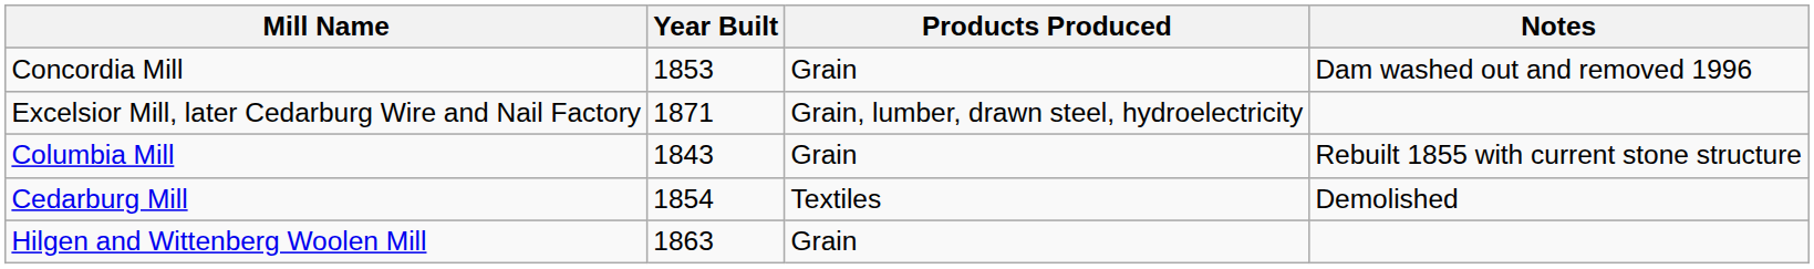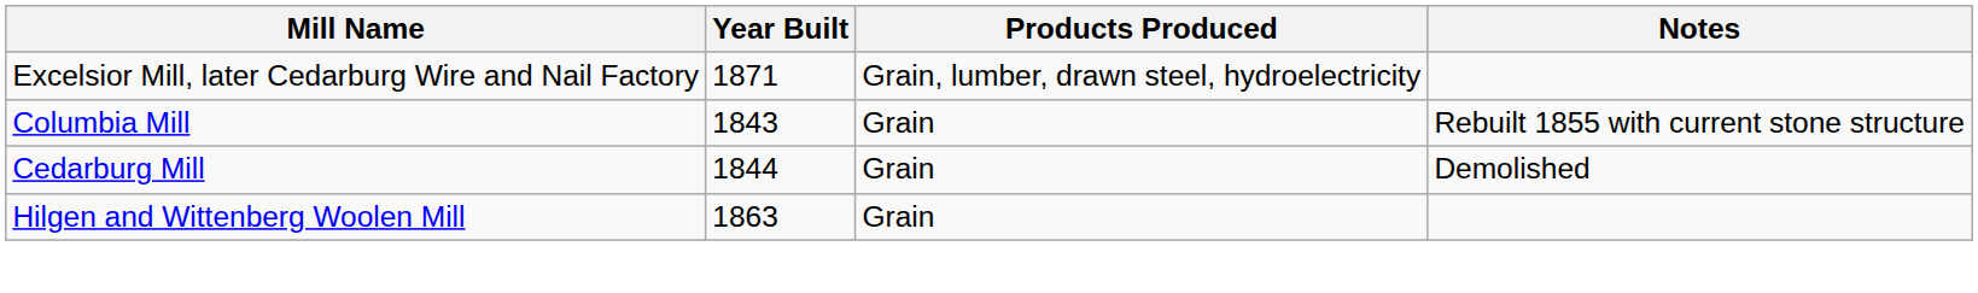 <table class="wikitable">
 <tr>
 <th>Mill Name</th>
 <th>Year Built</th>
 <th>Products Produced</th>
 <th>Notes</th>
-</tr>
-<tr>
-<td>Concordia Mill</td>
-<td>1853</td>
-<td>Grain</td>
-<td>Dam washed out and removed 1996</td>
 </tr>
 <tr>
 <td>Excelsior Mill, later Cedarburg Wire and Nail Factory</td>
 <td>1871</td>
 <td>Grain, lumber, drawn steel, hydroelectricity</td>
 <td></td>
 </tr>
 <tr>
 <td><a href='#'>Columbia Mill</a></td>
 <td>1843</td>
 <td>Grain</td>
 <td>Rebuilt 1855 with current stone structure</td>
 </tr>
 <tr>
 <td><a href='#'>Cedarburg Mill</a></td>
-<td>1854</td>
-<td>Textiles</td>
+<td>1844</td>
+<td>Grain</td>
 <td>Demolished</td>
 </tr>
 <tr>
 <td><a href='#'>Hilgen and Wittenberg Woolen Mill</a></td>
 <td>1863</td>
 <td>Grain</td>
 <td></td>
 </tr>
 </table>
